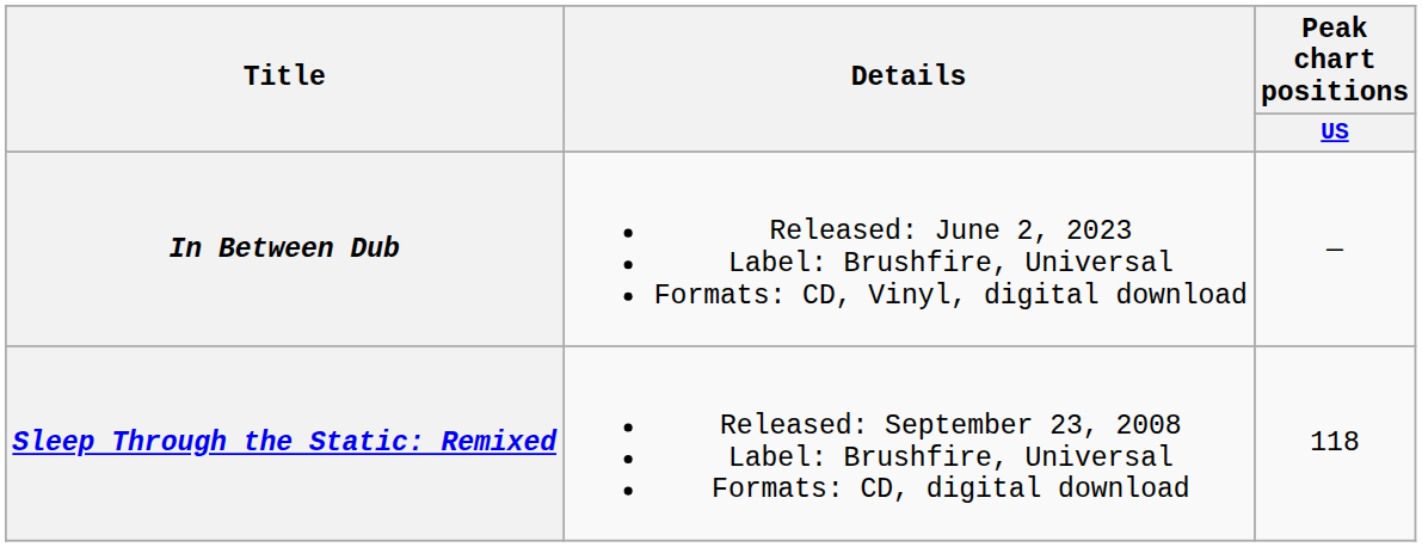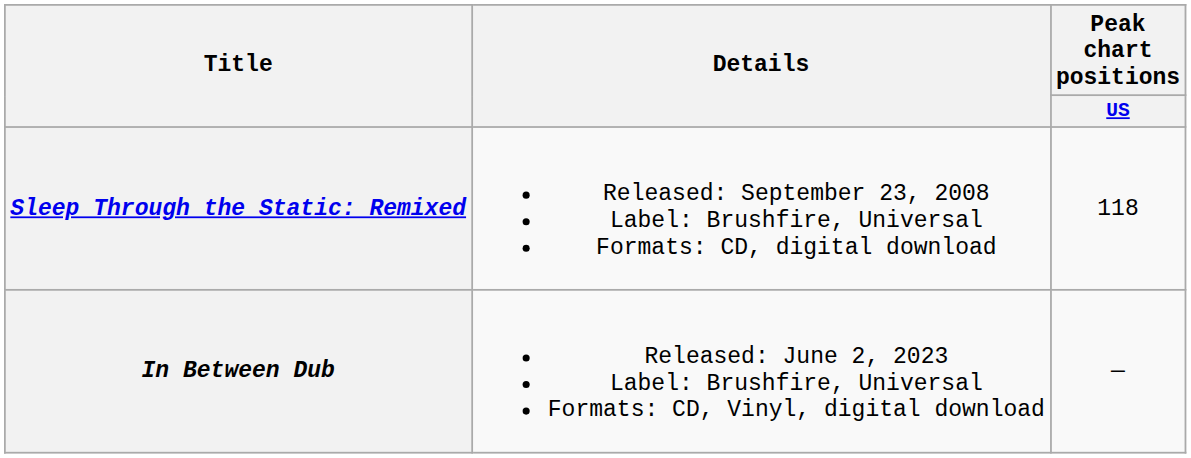 <table class="wikitable plainrowheaders" style="text-align:center;">
 <tr>
 <th rowspan="2">Title</th>
 <th rowspan="2">Details</th>
 <th>Peak chart positions</th>
 </tr>
 <tr>
 <th scope=col style="width:2.5em;font-size:85%"><a href='#'>US</a><br></th>
 </tr>
 <tr>
+<th scope="row"><em><a href='#'>Sleep Through the Static: Remixed</a></em></th>
+<td><br><ul><li>Released: September 23, 2008</li><li>Label: Brushfire, Universal</li><li>Formats: CD, digital download</li></ul></td>
+<td>118</td>
+</tr>
+<tr>
 <th scope="row"><em>In Between Dub</em></th>
 <td><br><ul><li>Released: June 2, 2023</li><li>Label: Brushfire, Universal</li><li>Formats: CD, Vinyl, digital download</li></ul></td>
 <td>—</td>
 </tr>
-<tr>
-<th scope="row"><em><a href='#'>Sleep Through the Static: Remixed</a></em></th>
-<td><br><ul><li>Released: September 23, 2008</li><li>Label: Brushfire, Universal</li><li>Formats: CD, digital download</li></ul></td>
-<td>118</td>
-</tr>
 </table>
